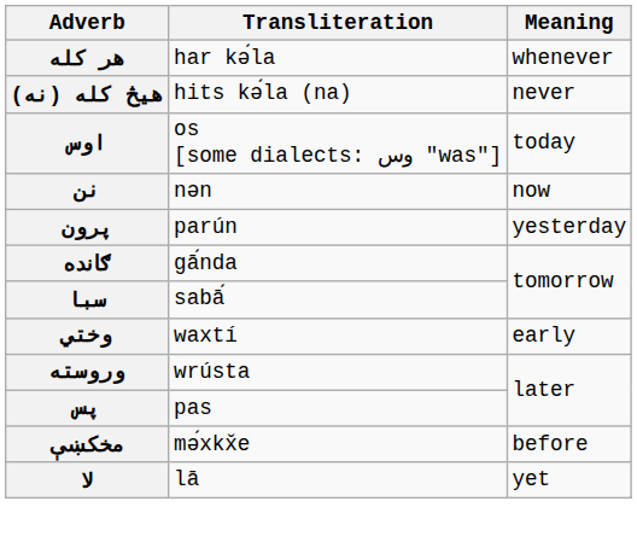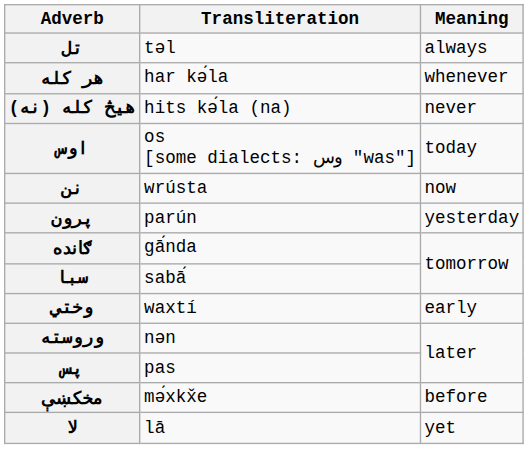 <table class="wikitable">
 <tr>
 <th>Adverb</th>
 <th>Transliteration</th>
 <th>Meaning</th>
+</tr>
+<tr>
+<th>تل</th>
+<td>təl</td>
+<td>always</td>
 </tr>
 <tr>
 <th>هر کله</th>
 <td>har kә́la</td>
 <td>whenever</td>
 </tr>
 <tr>
 <th>هیڅ کله (نه)</th>
 <td>hits kә́la (na)</td>
 <td>never</td>
 </tr>
 <tr>
 <th>اوس</th>
 <td>os<br>[some dialects: وس "was"]</td>
 <td>today</td>
 </tr>
 <tr>
 <th>نن</th>
-<td>nən</td>
+<td>wrústa</td>
 <td>now</td>
 </tr>
 <tr>
 <th>پرون</th>
 <td>parún</td>
 <td>yesterday</td>
 </tr>
 <tr>
 <th>ګانده</th>
 <td>gā́nda</td>
 <td rowspan="2">tomorrow</td>
 </tr>
 <tr>
 <th>سبا</th>
 <td>sabā́</td>
 </tr>
 <tr>
 <th>وختي</th>
 <td>waxtí</td>
 <td>early</td>
 </tr>
 <tr>
 <th>وروسته</th>
-<td>wrústa</td>
+<td>nən</td>
 <td rowspan="2">later</td>
 </tr>
 <tr>
 <th>پس</th>
 <td>pas</td>
 </tr>
 <tr>
 <th>مخکښې</th>
 <td>mə́xkx̌e</td>
 <td>before</td>
 </tr>
 <tr>
 <th>لا</th>
 <td>lā</td>
 <td>yet</td>
 </tr>
 </table>
